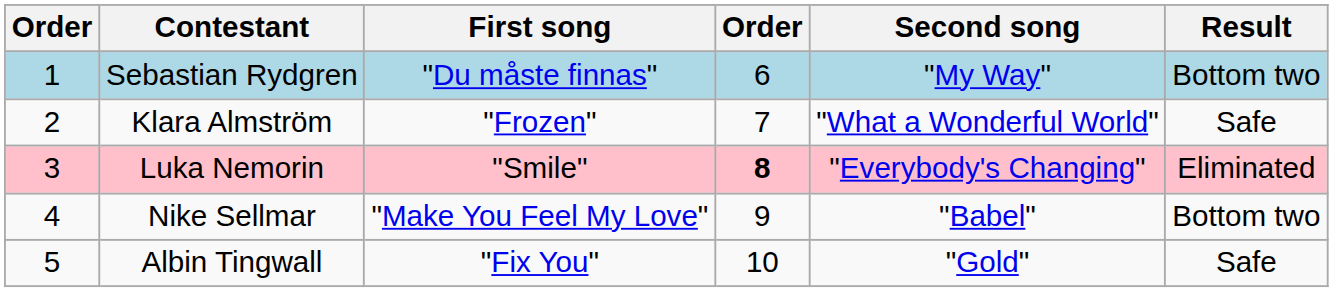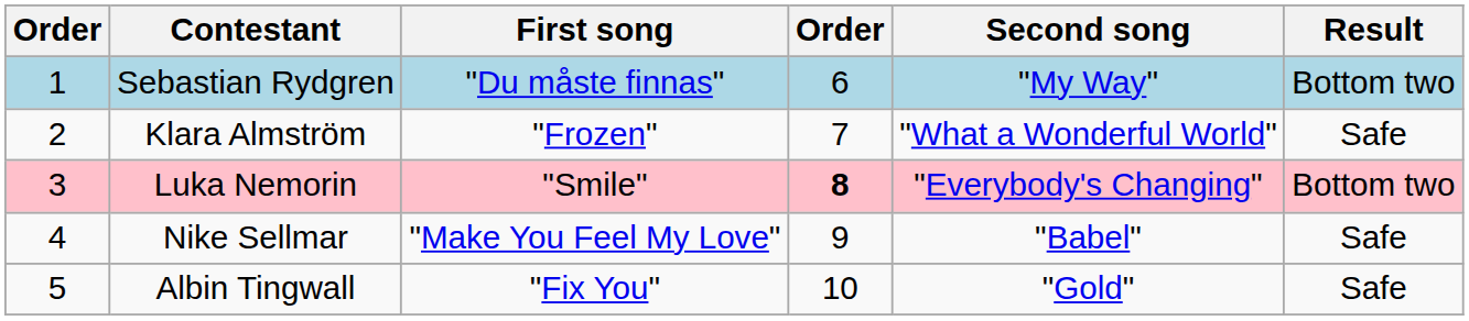 <table class="wikitable plainrowheaders" style="text-align:center;">
 <tr>
 <th>Order</th>
 <th>Contestant</th>
 <th>First song</th>
 <th>Order</th>
 <th>Second song</th>
 <th>Result</th>
 </tr>
 <tr style="background:lightblue;">
 <td>1</td>
 <td>Sebastian Rydgren</td>
 <td>"<a href='#'>Du måste finnas</a>"</td>
 <td>6</td>
 <td>"<a href='#'>My Way</a>"</td>
 <td>Bottom two</td>
 </tr>
 <tr>
 <td>2</td>
 <td>Klara Almström</td>
 <td>"<a href='#'>Frozen</a>"</td>
 <td>7</td>
 <td>"<a href='#'>What a Wonderful World</a>"</td>
 <td>Safe</td>
 </tr>
 <tr style="background:pink;">
 <td>3</td>
 <td>Luka Nemorin</td>
 <td>"Smile"</td>
 <td><strong>8</strong></td>
 <td>"<a href='#'>Everybody's Changing</a>"</td>
-<td>Eliminated</td>
+<td>Bottom two</td>
 </tr>
 <tr>
 <td>4</td>
 <td>Nike Sellmar</td>
 <td>"<a href='#'>Make You Feel My Love</a>"</td>
 <td>9</td>
 <td>"<a href='#'>Babel</a>"</td>
-<td>Bottom two</td>
+<td>Safe</td>
 </tr>
 <tr>
 <td>5</td>
 <td>Albin Tingwall</td>
 <td>"<a href='#'>Fix You</a>"</td>
 <td>10</td>
 <td>"<a href='#'>Gold</a>"</td>
 <td>Safe</td>
 </tr>
 </table>
